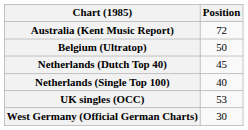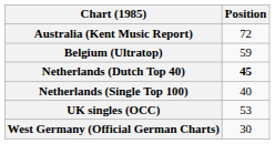 <table class="wikitable plainrowheaders sortable" style="text-align:center">
 <tr>
 <th>Chart (1985)</th>
 <th>Position</th>
 </tr>
 <tr>
 <th scope="row">Australia (Kent Music Report)</th>
 <td>72</td>
 </tr>
 <tr>
 <th scope="row">Belgium (Ultratop)</th>
-<td>50</td>
+<td>59</td>
 </tr>
 <tr>
 <th scope="row">Netherlands (Dutch Top 40)</th>
-<td>45</td>
+<td><strong>45</strong></td>
 </tr>
 <tr>
 <th scope="row">Netherlands (Single Top 100)</th>
 <td>40</td>
 </tr>
 <tr>
 <th scope="row">UK singles (OCC)</th>
 <td>53</td>
 </tr>
 <tr>
 <th scope="row">West Germany (Official German Charts)</th>
 <td>30</td>
 </tr>
 </table>
